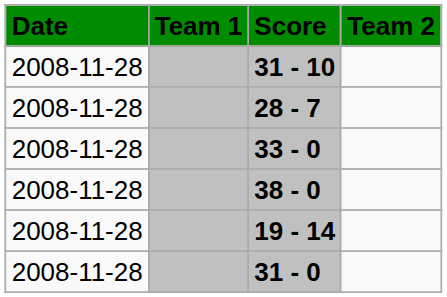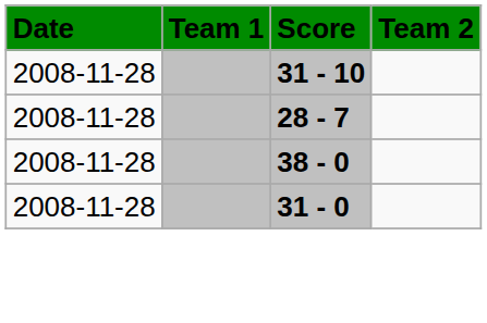 <table class="wikitable" style="margin:0.5em auto; font-size:95%">
 <tr bgcolor="#008B00">
 <td><strong>Date</strong></td>
 <td><strong>Team 1</strong></td>
 <td><strong>Score</strong></td>
 <td><strong>Team 2</strong></td>
 </tr>
 <tr>
 <td>2008-11-28</td>
 <td bgcolor="silver"><strong></strong></td>
 <td bgcolor="silver"><strong>31 - 10</strong></td>
 <td></td>
 </tr>
 <tr>
 <td>2008-11-28</td>
 <td bgcolor="silver"><strong></strong></td>
 <td bgcolor="silver"><strong>28 - 7</strong></td>
 <td></td>
 </tr>
 <tr>
 <td>2008-11-28</td>
 <td bgcolor="silver"><strong></strong></td>
-<td bgcolor="silver"><strong>33 - 0</strong></td>
-<td></td>
-</tr>
-<tr>
-<td>2008-11-28</td>
-<td bgcolor="silver"><strong></strong></td>
 <td bgcolor="silver"><strong>38 - 0</strong></td>
-<td></td>
-</tr>
-<tr>
-<td>2008-11-28</td>
-<td bgcolor="silver"><strong></strong></td>
-<td bgcolor="silver"><strong>19 - 14</strong></td>
 <td></td>
 </tr>
 <tr>
 <td>2008-11-28</td>
 <td bgcolor="silver"><strong></strong></td>
 <td bgcolor="silver"><strong>31 - 0</strong></td>
 <td></td>
 </tr>
 </table>
